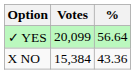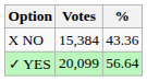 <table class="wikitable">
 <tr>
 <th>Option</th>
 <th>Votes</th>
 <th>%</th>
 </tr>
 <tr>
+<td>X NO</td>
+<td>15,384</td>
+<td>43.36</td>
+</tr>
+<tr>
 <td style=background:#bbf8be>✓ YES</td>
 <td style=background:#bbf8be>20,099</td>
 <td style=background:#bbf8be>56.64</td>
 </tr>
-<tr>
-<td>X NO</td>
-<td>15,384</td>
-<td>43.36</td>
-</tr>
 </table>
